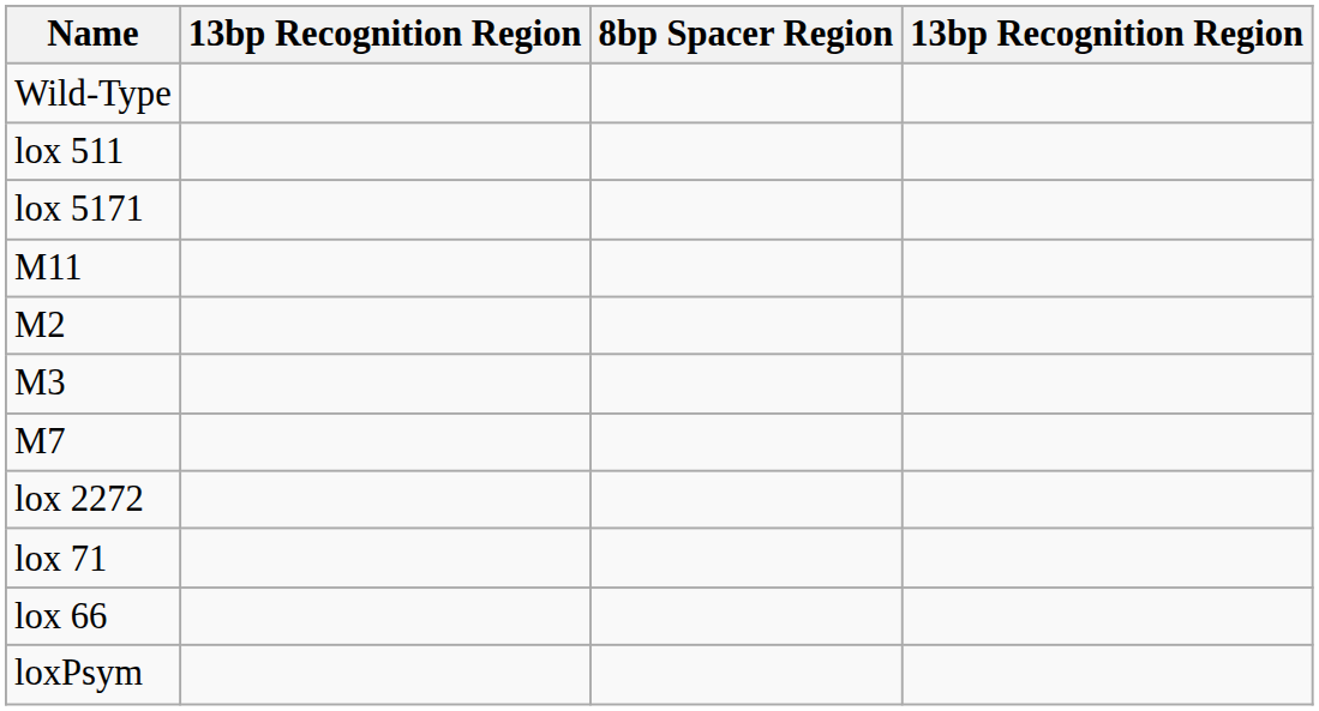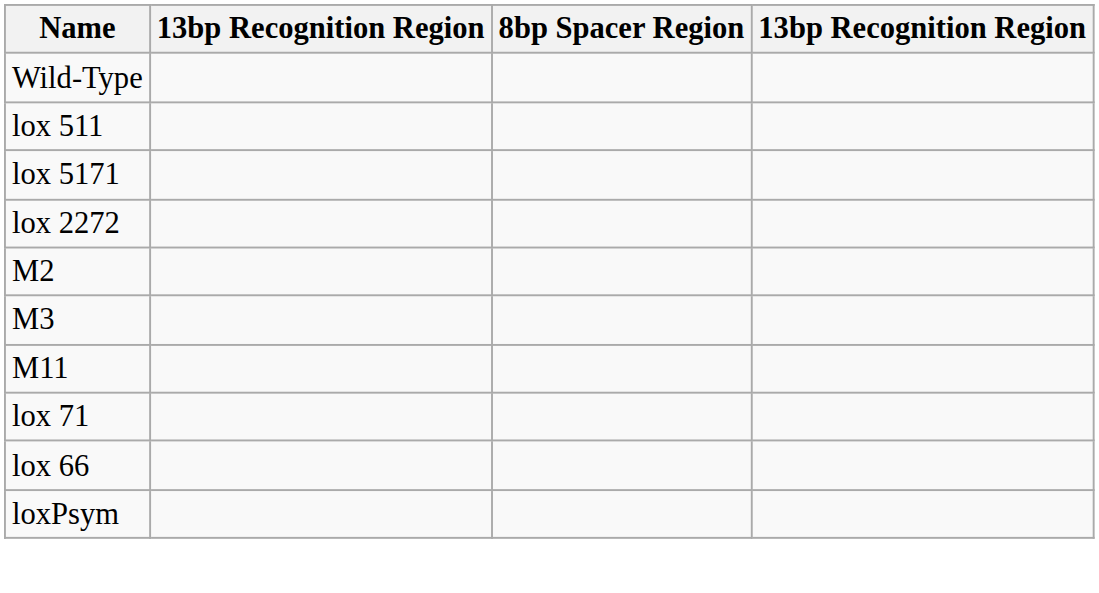 <table class="wikitable" border="1">
 <tr>
 <th>Name</th>
 <th>13bp Recognition Region</th>
 <th>8bp Spacer Region</th>
 <th>13bp Recognition Region</th>
 </tr>
 <tr>
 <td>Wild-Type</td>
 <td></td>
 <td></td>
 <td></td>
 </tr>
 <tr>
 <td>lox 511</td>
 <td></td>
 <td></td>
 <td></td>
 </tr>
 <tr>
 <td>lox 5171</td>
 <td></td>
 <td></td>
 <td></td>
 </tr>
 <tr>
-<td>M11</td>
+<td>lox 2272</td>
 <td></td>
 <td></td>
 <td></td>
 </tr>
 <tr>
 <td>M2</td>
 <td></td>
 <td></td>
 <td></td>
 </tr>
 <tr>
 <td>M3</td>
 <td></td>
 <td></td>
 <td></td>
 </tr>
 <tr>
-<td>M7</td>
-<td></td>
-<td></td>
-<td></td>
-</tr>
-<tr>
-<td>lox 2272</td>
+<td>M11</td>
 <td></td>
 <td></td>
 <td></td>
 </tr>
 <tr>
 <td>lox 71</td>
 <td></td>
 <td></td>
 <td></td>
 </tr>
 <tr>
 <td>lox 66</td>
 <td></td>
 <td></td>
 <td></td>
 </tr>
 <tr>
 <td>loxPsym</td>
 <td></td>
 <td></td>
 <td></td>
 </tr>
 </table>
